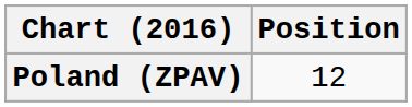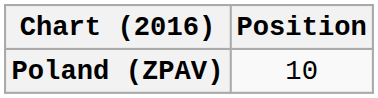 <table class="wikitable plainrowheaders sortable" style="text-align:center">
 <tr>
 <th>Chart (2016)</th>
 <th>Position</th>
 </tr>
 <tr>
 <th scope="row">Poland (ZPAV)</th>
-<td>12</td>
+<td>10</td>
 </tr>
 </table>
